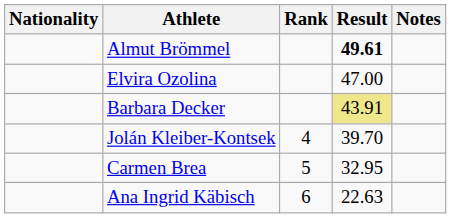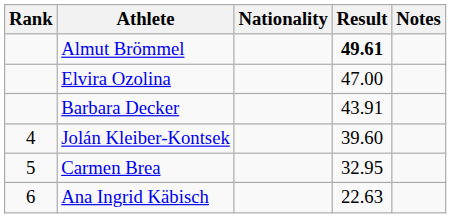 <table class="wikitable sortable" style="text-align:center">
 <tr>
+<th>Rank</th>
+<th>Athlete</th>
 <th>Nationality</th>
-<th>Athlete</th>
-<th>Rank</th>
 <th>Result</th>
 <th>Notes</th>
 </tr>
 <tr>
+<td></td>
+<td align=left><a href='#'>Almut Brömmel</a></td>
 <td align=left></td>
-<td align=left><a href='#'>Almut Brömmel</a></td>
-<td></td>
 <td><strong>49.61</strong></td>
 <td></td>
 </tr>
 <tr>
+<td></td>
+<td align=left><a href='#'>Elvira Ozolina</a></td>
 <td align=left></td>
-<td align=left><a href='#'>Elvira Ozolina</a></td>
-<td></td>
 <td>47.00</td>
 <td></td>
 </tr>
 <tr>
+<td></td>
+<td align=left><a href='#'>Barbara Decker</a></td>
 <td align=left></td>
-<td align=left><a href='#'>Barbara Decker</a></td>
-<td></td>
-<td style="background: khaki;">43.91</td>
+<td>43.91</td>
 <td></td>
 </tr>
 <tr>
+<td>4</td>
+<td align=left><a href='#'>Jolán Kleiber-Kontsek</a></td>
 <td align=left></td>
-<td align=left><a href='#'>Jolán Kleiber-Kontsek</a></td>
-<td>4</td>
-<td>39.70</td>
+<td>39.60</td>
 <td></td>
 </tr>
 <tr>
+<td>5</td>
+<td align=left><a href='#'>Carmen Brea</a></td>
 <td align=left></td>
-<td align=left><a href='#'>Carmen Brea</a></td>
-<td>5</td>
 <td>32.95</td>
 <td></td>
 </tr>
 <tr>
+<td>6</td>
+<td align=left><a href='#'>Ana Ingrid Käbisch</a></td>
 <td align=left></td>
-<td align=left><a href='#'>Ana Ingrid Käbisch</a></td>
-<td>6</td>
 <td>22.63</td>
 <td></td>
 </tr>
 </table>
